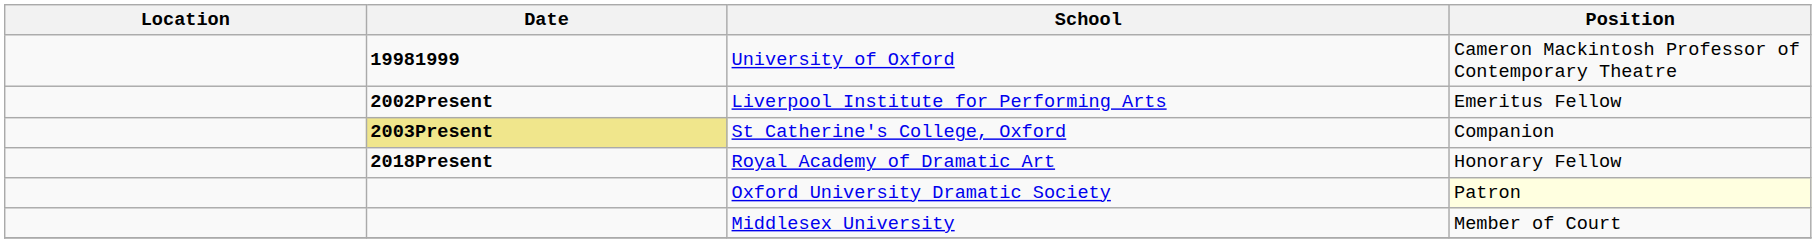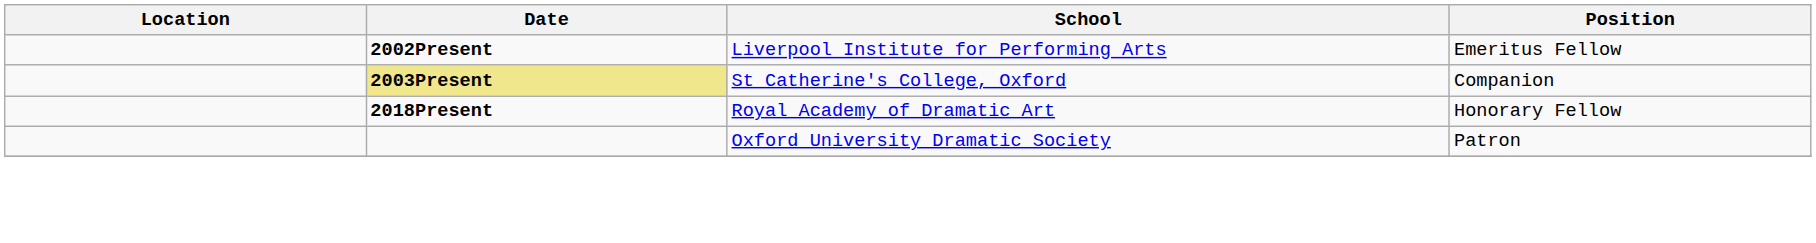 <table class="wikitable" style="width:100%;">
 <tr>
 <th style="width:20%;">Location</th>
 <th style="width:20%;">Date</th>
 <th style="width:40%;">School</th>
 <th style="width:20%;">Position</th>
-</tr>
-<tr>
-<td></td>
-<td><strong>19981999</strong></td>
-<td><a href='#'>University of Oxford</a></td>
-<td>Cameron Mackintosh Professor of Contemporary Theatre</td>
 </tr>
 <tr>
 <td></td>
 <td><strong>2002Present</strong></td>
 <td><a href='#'>Liverpool Institute for Performing Arts</a></td>
 <td>Emeritus Fellow</td>
 </tr>
 <tr>
 <td></td>
 <td style="background: khaki;"><strong>2003Present</strong></td>
 <td><a href='#'>St Catherine's College, Oxford</a></td>
 <td>Companion</td>
 </tr>
 <tr>
 <td></td>
 <td><strong>2018Present</strong></td>
 <td><a href='#'>Royal Academy of Dramatic Art</a></td>
 <td>Honorary Fellow</td>
 </tr>
 <tr>
 <td></td>
 <td></td>
 <td><a href='#'>Oxford University Dramatic Society</a></td>
-<td style="background: lightyellow;">Patron</td>
-</tr>
-<tr>
-<td></td>
-<td></td>
-<td><a href='#'>Middlesex University</a></td>
-<td>Member of Court</td>
+<td>Patron</td>
 </tr>
 <tr>
 </tr>
 </table>
